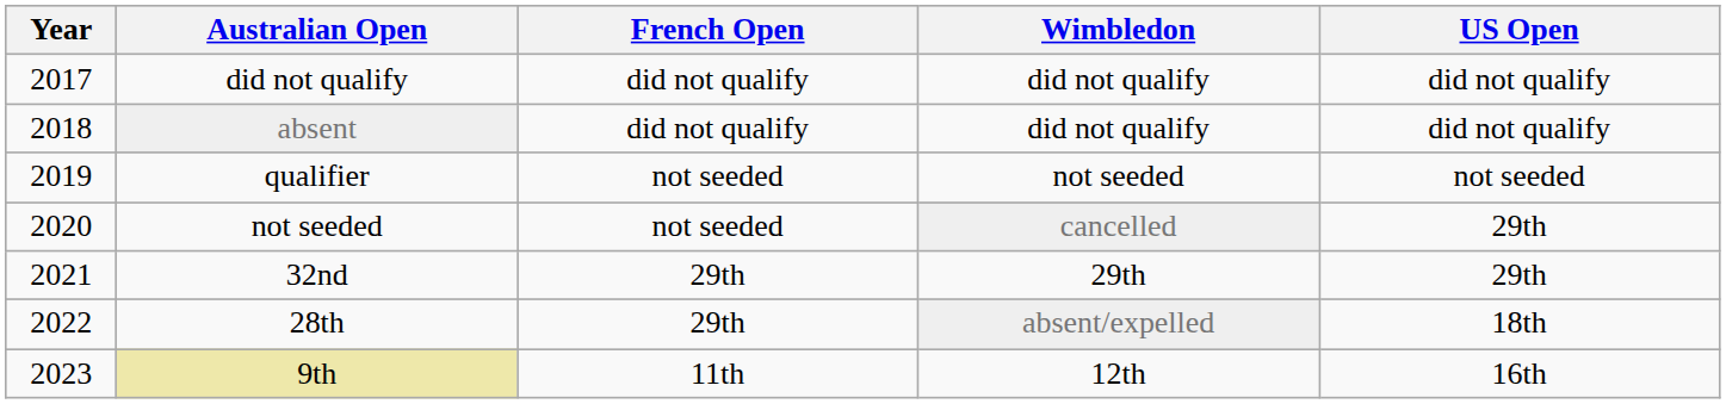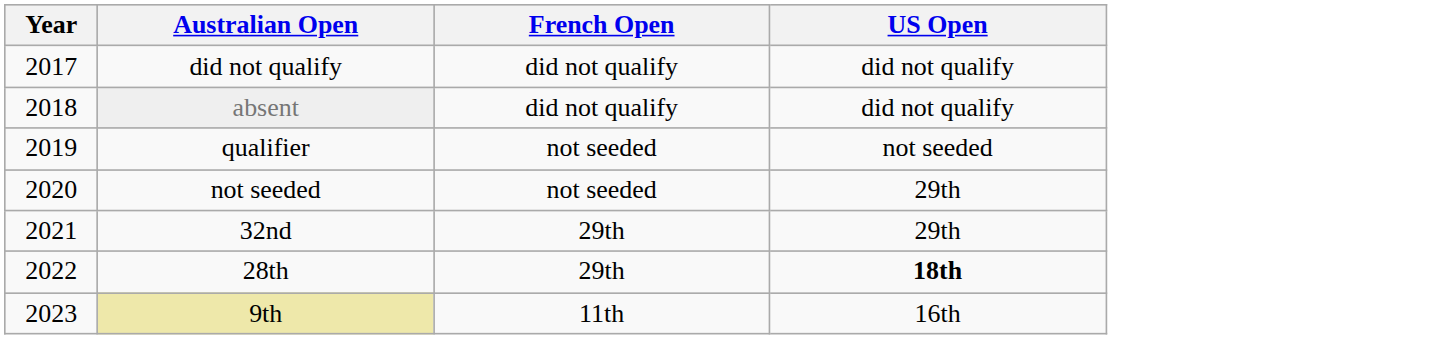 <table class="wikitable" style="text-align:center">
 <tr>
 <th width="50">Year</th>
 <th width="200"><a href='#'>Australian Open</a></th>
 <th width="200"><a href='#'>French Open</a></th>
-<th width="200"><a href='#'>Wimbledon</a></th>
 <th width="200"><a href='#'>US Open</a></th>
 </tr>
 <tr>
 <td>2017</td>
-<td>did not qualify</td>
 <td>did not qualify</td>
 <td>did not qualify</td>
 <td>did not qualify</td>
 </tr>
 <tr>
 <td>2018</td>
 <td bgcolor="efefef" style="color:#767676">absent</td>
 <td>did not qualify</td>
 <td>did not qualify</td>
-<td>did not qualify</td>
 </tr>
 <tr>
 <td>2019</td>
 <td>qualifier</td>
-<td>not seeded</td>
 <td>not seeded</td>
 <td>not seeded</td>
 </tr>
 <tr>
 <td>2020</td>
 <td>not seeded</td>
 <td>not seeded</td>
-<td bgcolor="efefef" style="color:#767676">cancelled</td>
 <td>29th</td>
 </tr>
 <tr>
 <td>2021</td>
 <td>32nd</td>
 <td>29th</td>
 <td>29th</td>
-<td>29th</td>
 </tr>
 <tr>
 <td>2022</td>
 <td>28th</td>
 <td>29th</td>
-<td bgcolor="efefef" style="color:#767676">absent/expelled</td>
-<td>18th</td>
+<td><strong>18th</strong></td>
 </tr>
 <tr>
 <td>2023</td>
 <td bgcolor=eee8aa>9th</td>
 <td>11th</td>
-<td>12th</td>
 <td>16th</td>
 </tr>
 </table>
